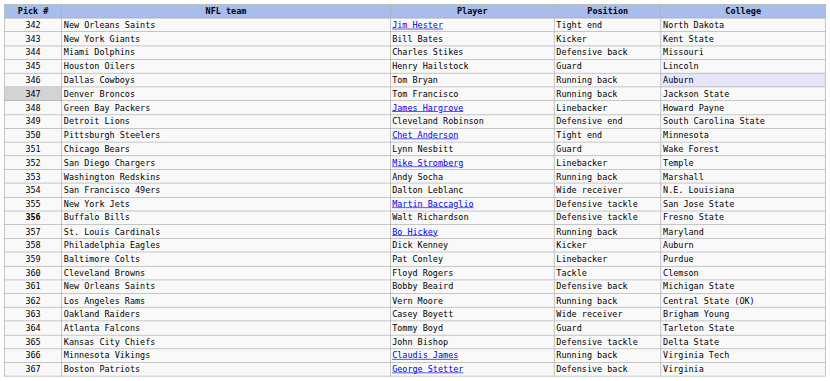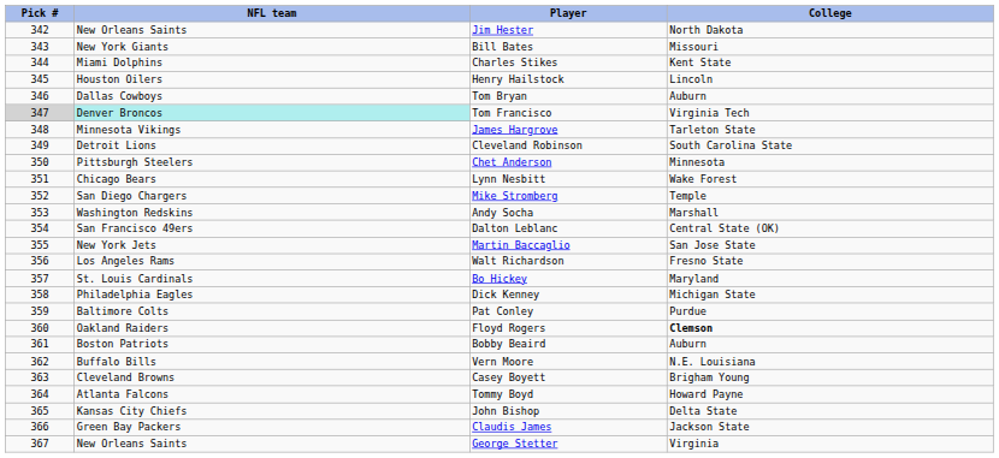 <table class="wikitable sortable sortable" style="width: 100%">
 <tr>
 <th style="background:#A8BDEC;" width=7%>Pick #</th>
 <th width=40% style="background:#A8BDEC;">NFL team</th>
 <th width=20% style="background:#A8BDEC;">Player</th>
-<th width=13% style="background:#A8BDEC;">Position</th>
 <th style="background:#A8BDEC;">College</th>
 </tr>
 <tr>
 <td align=center>342</td>
 <td>New Orleans Saints</td>
 <td><a href='#'>Jim Hester</a></td>
-<td>Tight end</td>
 <td>North Dakota</td>
 </tr>
 <tr>
 <td align=center>343</td>
 <td>New York Giants</td>
 <td>Bill Bates</td>
-<td>Kicker</td>
-<td>Kent State</td>
+<td>Missouri</td>
 </tr>
 <tr>
 <td align=center>344</td>
 <td>Miami Dolphins</td>
 <td>Charles Stikes</td>
-<td>Defensive back</td>
-<td>Missouri</td>
+<td>Kent State</td>
 </tr>
 <tr>
 <td align=center>345</td>
 <td>Houston Oilers</td>
 <td>Henry Hailstock</td>
-<td>Guard</td>
 <td>Lincoln</td>
 </tr>
 <tr>
 <td align=center>346</td>
 <td>Dallas Cowboys</td>
 <td>Tom Bryan</td>
-<td>Running back</td>
-<td style="background: lavender;">Auburn</td>
+<td>Auburn</td>
 </tr>
 <tr>
 <td align=center style="background: lightgrey;">347</td>
-<td>Denver Broncos</td>
+<td style="background: paleturquoise;">Denver Broncos</td>
 <td>Tom Francisco</td>
-<td>Running back</td>
-<td>Jackson State</td>
+<td>Virginia Tech</td>
 </tr>
 <tr>
 <td align=center>348</td>
-<td>Green Bay Packers</td>
+<td>Minnesota Vikings</td>
 <td><a href='#'>James Hargrove</a></td>
-<td>Linebacker</td>
-<td>Howard Payne</td>
+<td>Tarleton State</td>
 </tr>
 <tr>
 <td align=center>349</td>
 <td>Detroit Lions</td>
 <td>Cleveland Robinson</td>
-<td>Defensive end</td>
 <td>South Carolina State</td>
 </tr>
 <tr>
 <td align=center>350</td>
 <td>Pittsburgh Steelers</td>
 <td><a href='#'>Chet Anderson</a></td>
-<td>Tight end</td>
 <td>Minnesota</td>
 </tr>
 <tr>
 <td align=center>351</td>
 <td>Chicago Bears</td>
 <td>Lynn Nesbitt</td>
-<td>Guard</td>
 <td>Wake Forest</td>
 </tr>
 <tr>
 <td align=center>352</td>
 <td>San Diego Chargers</td>
 <td><a href='#'>Mike Stromberg</a></td>
-<td>Linebacker</td>
 <td>Temple</td>
 </tr>
 <tr>
 <td align=center>353</td>
 <td>Washington Redskins</td>
 <td>Andy Socha</td>
-<td>Running back</td>
 <td>Marshall</td>
 </tr>
 <tr>
 <td align=center>354</td>
 <td>San Francisco 49ers</td>
 <td>Dalton Leblanc</td>
-<td>Wide receiver</td>
-<td>N.E. Louisiana</td>
+<td>Central State (OK)</td>
 </tr>
 <tr>
 <td align=center>355</td>
 <td>New York Jets</td>
 <td><a href='#'>Martin Baccaglio</a></td>
-<td>Defensive tackle</td>
 <td>San Jose State</td>
 </tr>
 <tr>
-<td align=center><strong>356</strong></td>
-<td>Buffalo Bills</td>
+<td align=center>356</td>
+<td>Los Angeles Rams</td>
 <td>Walt Richardson</td>
-<td>Defensive tackle</td>
 <td>Fresno State</td>
 </tr>
 <tr>
 <td align=center>357</td>
 <td>St. Louis Cardinals</td>
 <td><a href='#'>Bo Hickey</a></td>
-<td>Running back</td>
 <td>Maryland</td>
 </tr>
 <tr>
 <td align=center>358</td>
 <td>Philadelphia Eagles</td>
 <td>Dick Kenney</td>
-<td>Kicker</td>
-<td>Auburn</td>
+<td>Michigan State</td>
 </tr>
 <tr>
 <td align=center>359</td>
 <td>Baltimore Colts</td>
 <td>Pat Conley</td>
-<td>Linebacker</td>
 <td>Purdue</td>
 </tr>
 <tr>
 <td align=center>360</td>
-<td>Cleveland Browns</td>
+<td>Oakland Raiders</td>
 <td>Floyd Rogers</td>
-<td>Tackle</td>
-<td>Clemson</td>
+<td><strong>Clemson</strong></td>
 </tr>
 <tr>
 <td align=center>361</td>
-<td>New Orleans Saints</td>
+<td>Boston Patriots</td>
 <td>Bobby Beaird</td>
-<td>Defensive back</td>
-<td>Michigan State</td>
+<td>Auburn</td>
 </tr>
 <tr>
 <td align=center>362</td>
-<td>Los Angeles Rams</td>
+<td>Buffalo Bills</td>
 <td>Vern Moore</td>
-<td>Running back</td>
-<td>Central State (OK)</td>
+<td>N.E. Louisiana</td>
 </tr>
 <tr>
 <td align=center>363</td>
-<td>Oakland Raiders</td>
+<td>Cleveland Browns</td>
 <td>Casey Boyett</td>
-<td>Wide receiver</td>
 <td>Brigham Young</td>
 </tr>
 <tr>
 <td align=center>364</td>
 <td>Atlanta Falcons</td>
 <td>Tommy Boyd</td>
-<td>Guard</td>
-<td>Tarleton State</td>
+<td>Howard Payne</td>
 </tr>
 <tr>
 <td align=center>365</td>
 <td>Kansas City Chiefs</td>
 <td>John Bishop</td>
-<td>Defensive tackle</td>
 <td>Delta State</td>
 </tr>
 <tr>
 <td align=center>366</td>
-<td>Minnesota Vikings</td>
+<td>Green Bay Packers</td>
 <td><a href='#'>Claudis James</a></td>
-<td>Running back</td>
-<td>Virginia Tech</td>
+<td>Jackson State</td>
 </tr>
 <tr>
 <td align=center>367</td>
-<td>Boston Patriots</td>
+<td>New Orleans Saints</td>
 <td><a href='#'>George Stetter</a></td>
-<td>Defensive back</td>
 <td>Virginia</td>
 </tr>
 </table>
